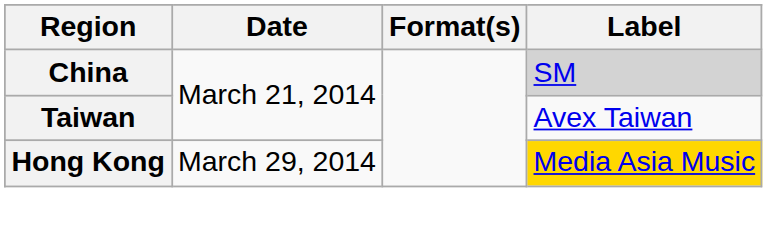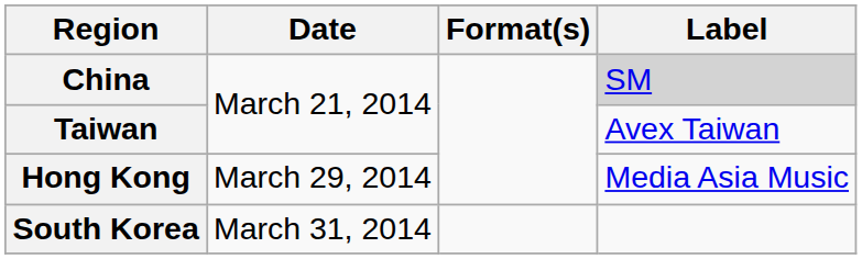 <table class="wikitable plainrowheaders">
 <tr>
 <th scope="col">Region</th>
 <th scope="col">Date</th>
 <th scope="col">Format(s)</th>
 <th scope="col">Label</th>
 </tr>
 <tr>
 <th scope="row">China</th>
 <td rowspan="2">March 21, 2014</td>
 <td rowspan="3"></td>
 <td style="background: lightgrey;"><a href='#'>SM</a></td>
 </tr>
 <tr>
 <th scope="row">Taiwan</th>
 <td><a href='#'>Avex Taiwan</a></td>
 </tr>
 <tr>
 <th scope="row">Hong Kong</th>
 <td>March 29, 2014</td>
-<td style="background: gold;"><a href='#'>Media Asia Music</a></td>
+<td><a href='#'>Media Asia Music</a></td>
+</tr>
+<tr>
+<th scope="row">South Korea</th>
+<td>March 31, 2014</td>
+<td></td>
+<td></td>
 </tr>
 </table>
